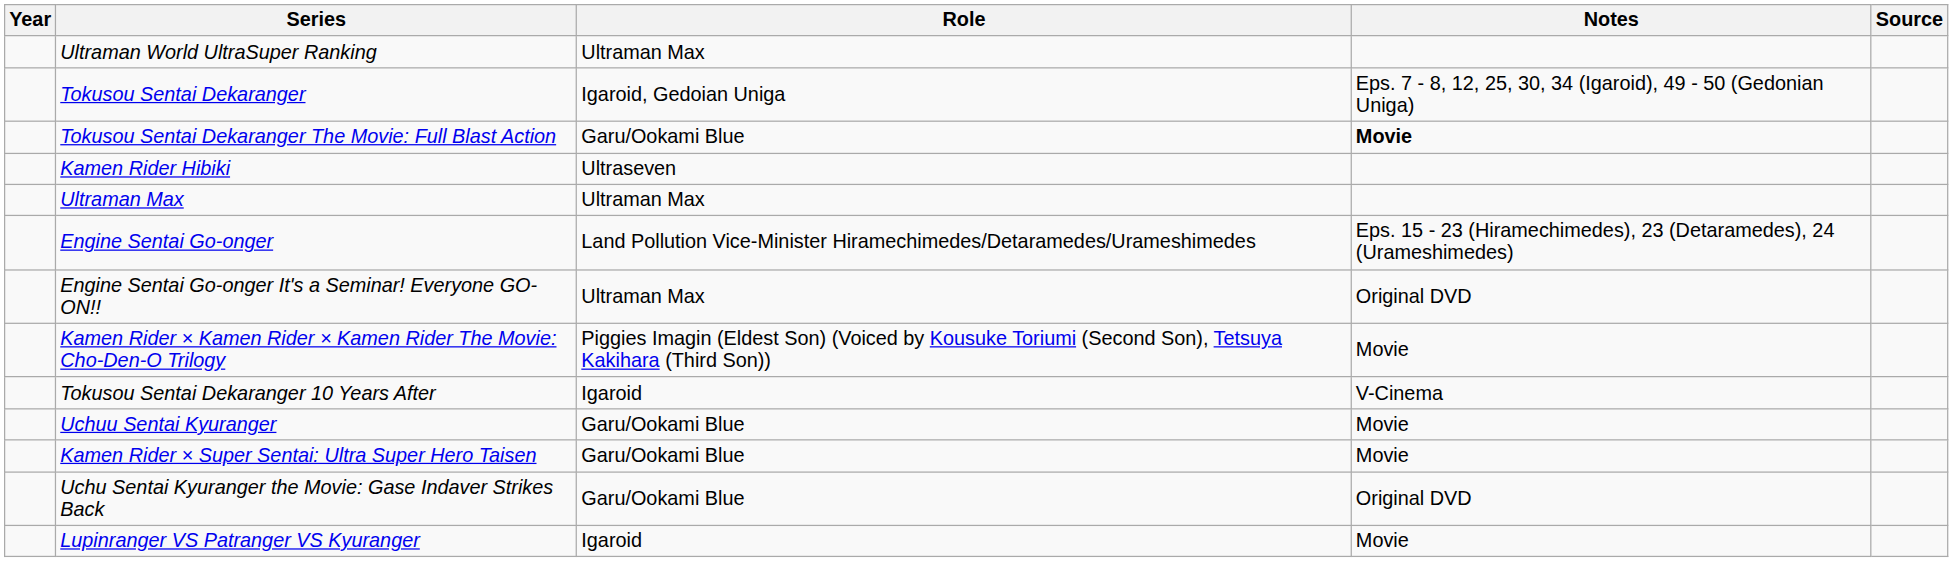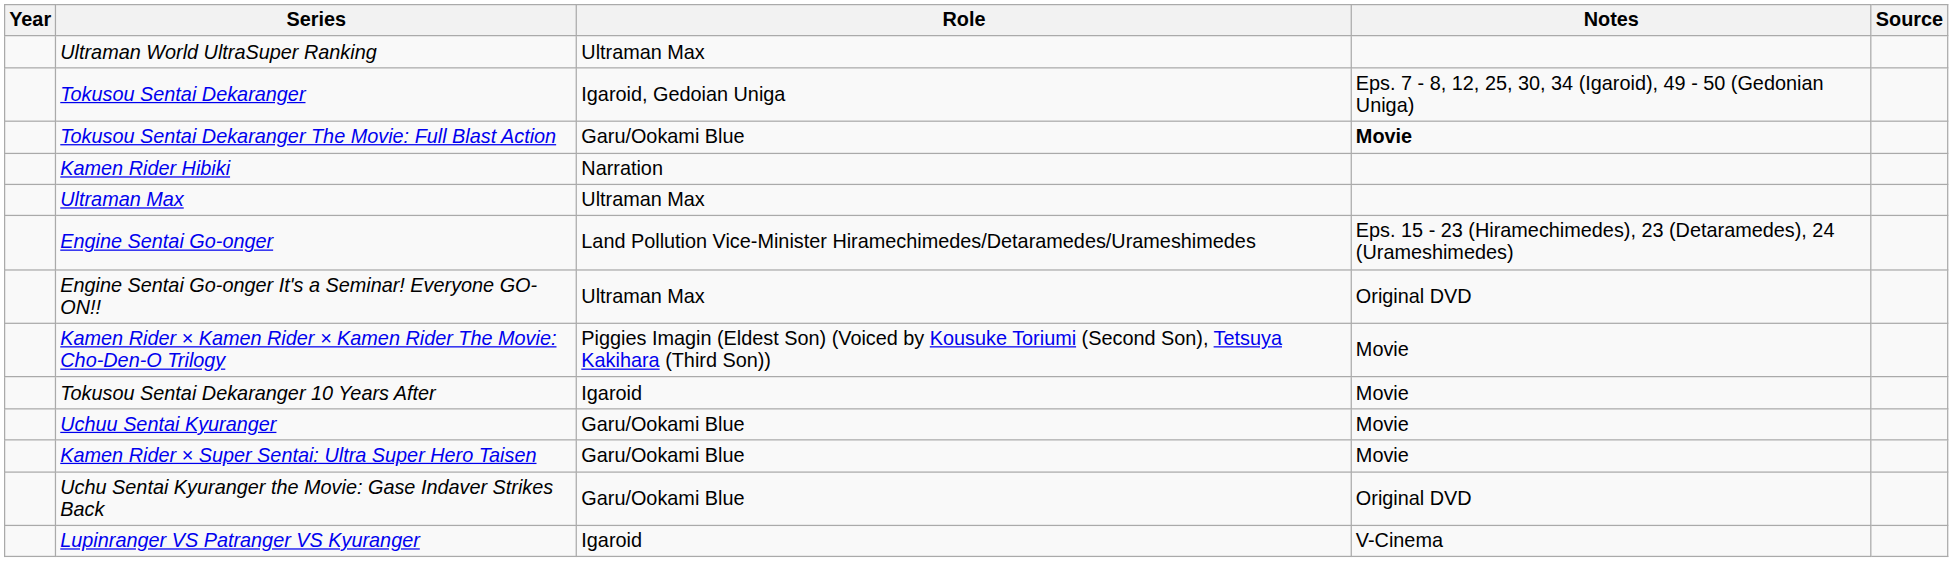 <table class="wikitable sortable plainrowheaders">
 <tr>
 <th>Year</th>
 <th>Series</th>
 <th>Role</th>
 <th class="unsortable">Notes</th>
 <th class="unsortable">Source</th>
 </tr>
 <tr>
 <td></td>
 <td><em>Ultraman World UltraSuper Ranking</em></td>
 <td>Ultraman Max</td>
 <td></td>
 <td></td>
 </tr>
 <tr>
 <td></td>
 <td><em><a href='#'>Tokusou Sentai Dekaranger</a></em></td>
 <td>Igaroid, Gedoian Uniga</td>
 <td>Eps. 7 - 8, 12, 25, 30, 34 (Igaroid), 49 - 50 (Gedonian Uniga)</td>
 <td></td>
 </tr>
 <tr>
 <td></td>
 <td><em><a href='#'>Tokusou Sentai Dekaranger The Movie: Full Blast Action</a></em></td>
 <td>Garu/Ookami Blue</td>
 <td><strong>Movie</strong></td>
 <td></td>
 </tr>
 <tr>
 <td></td>
 <td><em><a href='#'>Kamen Rider Hibiki</a></em></td>
-<td>Ultraseven</td>
+<td>Narration</td>
 <td></td>
 <td></td>
 </tr>
 <tr>
 <td></td>
 <td><em><a href='#'>Ultraman Max</a></em></td>
 <td>Ultraman Max</td>
 <td></td>
 <td></td>
 </tr>
 <tr>
 <td></td>
 <td><em><a href='#'>Engine Sentai Go-onger</a></em></td>
 <td>Land Pollution Vice-Minister Hiramechimedes/Detaramedes/Urameshimedes</td>
 <td>Eps. 15 - 23 (Hiramechimedes), 23 (Detaramedes), 24 (Urameshimedes)</td>
 <td></td>
 </tr>
 <tr>
 <td></td>
 <td><em>Engine Sentai Go-onger It's a Seminar! Everyone GO-ON!!</em></td>
 <td>Ultraman Max</td>
 <td>Original DVD</td>
 <td></td>
 </tr>
 <tr>
 <td></td>
 <td><em><a href='#'>Kamen Rider × Kamen Rider × Kamen Rider The Movie: Cho-Den-O Trilogy</a></em></td>
 <td>Piggies Imagin (Eldest Son) (Voiced by <a href='#'>Kousuke Toriumi</a> (Second Son), <a href='#'>Tetsuya Kakihara</a> (Third Son))</td>
 <td>Movie</td>
 <td></td>
 </tr>
 <tr>
 <td></td>
 <td><em>Tokusou Sentai Dekaranger 10 Years After</em></td>
 <td>Igaroid</td>
-<td>V-Cinema</td>
+<td>Movie</td>
 <td></td>
 </tr>
 <tr>
 <td></td>
 <td><em><a href='#'>Uchuu Sentai Kyuranger</a></em></td>
 <td>Garu/Ookami Blue</td>
 <td>Movie</td>
 <td></td>
 </tr>
 <tr>
 <td></td>
 <td><em><a href='#'>Kamen Rider × Super Sentai: Ultra Super Hero Taisen</a></em></td>
 <td>Garu/Ookami Blue</td>
 <td>Movie</td>
 <td></td>
 </tr>
 <tr>
 <td></td>
 <td><em>Uchu Sentai Kyuranger the Movie: Gase Indaver Strikes Back</em></td>
 <td>Garu/Ookami Blue</td>
 <td>Original DVD</td>
 <td></td>
 </tr>
 <tr>
 <td></td>
 <td><em><a href='#'>Lupinranger VS Patranger VS Kyuranger</a></em></td>
 <td>Igaroid</td>
-<td>Movie</td>
+<td>V-Cinema</td>
 <td></td>
 </tr>
 </table>
